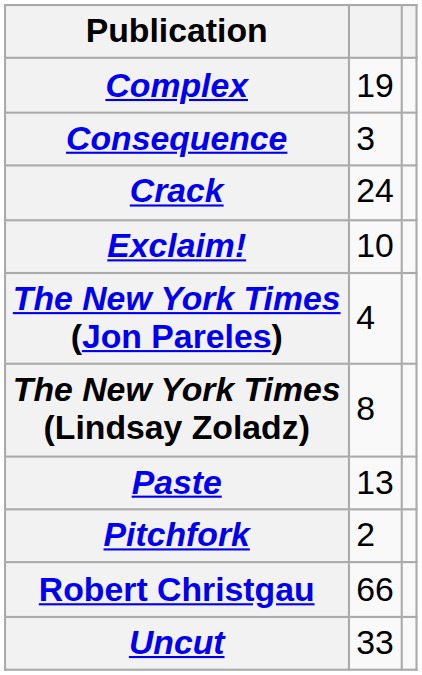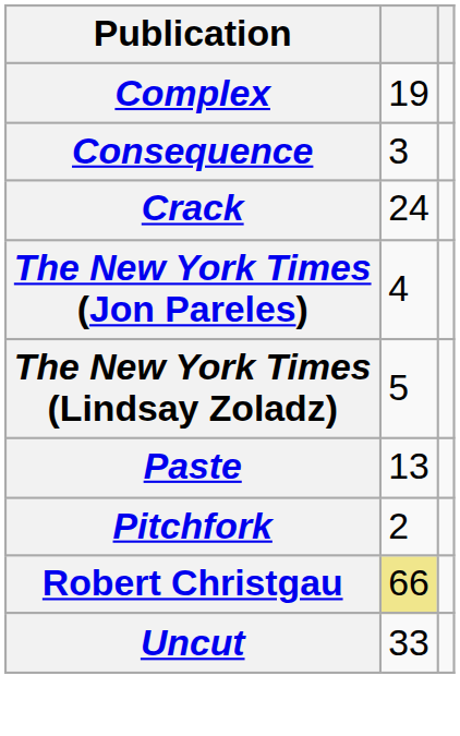 <table class="wikitable plainrowheaders sortable">
 <tr>
 <th scope="col">Publication</th>
 <th scope="col"></th>
 <th scope="col"></th>
 </tr>
 <tr>
 <th scope="row"><em><a href='#'>Complex</a></em></th>
 <td>19</td>
 <td></td>
 </tr>
 <tr>
 <th scope="row"><em><a href='#'>Consequence</a></em></th>
 <td>3</td>
 <td></td>
 </tr>
 <tr>
 <th scope="row"><em><a href='#'>Crack</a></em></th>
 <td>24</td>
 <td></td>
 </tr>
 <tr>
-<th scope="row"><em><a href='#'>Exclaim!</a></em></th>
-<td>10</td>
-<td></td>
-</tr>
-<tr>
 <th scope="row"><em><a href='#'>The New York Times</a></em><br>(<a href='#'>Jon Pareles</a>)</th>
 <td>4</td>
 <td></td>
 </tr>
 <tr>
 <th scope="row"><em>The New York Times</em><br>(Lindsay Zoladz)</th>
-<td>8</td>
+<td>5</td>
 <td></td>
 </tr>
 <tr>
 <th scope="row"><em><a href='#'>Paste</a></em></th>
 <td>13</td>
 <td></td>
 </tr>
 <tr>
 <th scope="row"><em><a href='#'>Pitchfork</a></em></th>
 <td>2</td>
 <td></td>
 </tr>
 <tr>
 <th scope="row"><a href='#'>Robert Christgau</a></th>
-<td>66</td>
+<td style="background: khaki;">66</td>
 <td></td>
 </tr>
 <tr>
 <th scope="row"><em><a href='#'>Uncut</a></em></th>
 <td>33</td>
 <td></td>
 </tr>
 </table>
